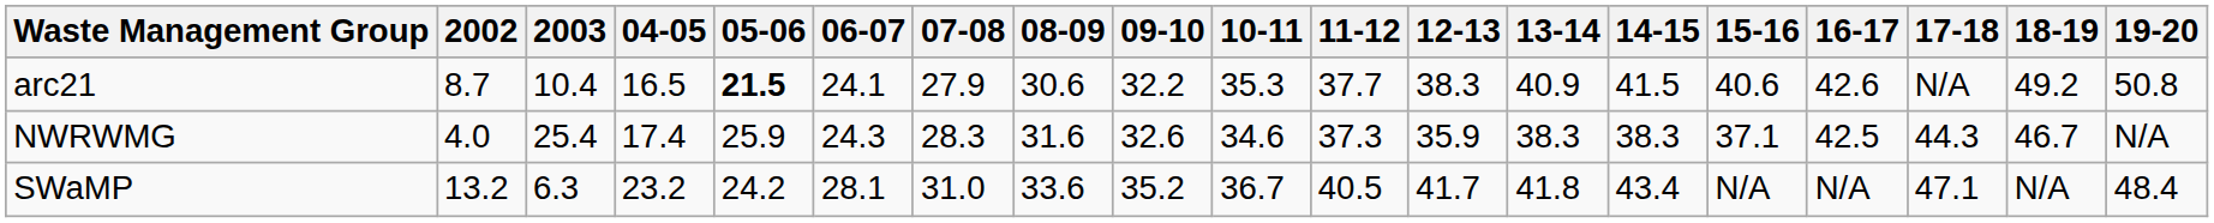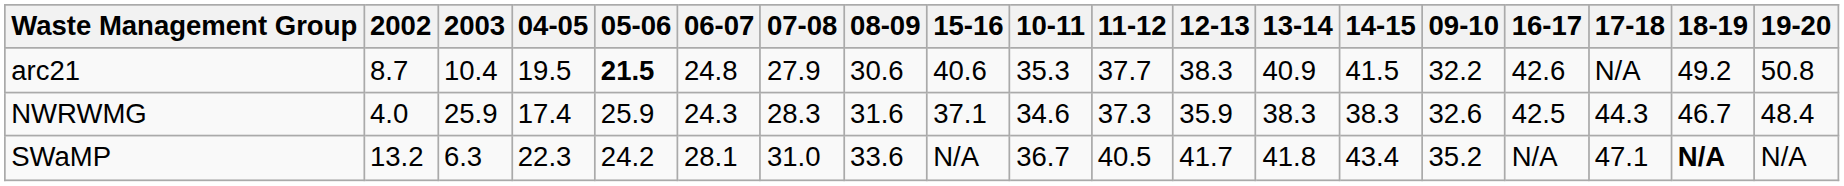 <table class="wikitable sortable" border="1">
 <tr>
 <th scope="col">Waste Management Group</th>
 <th scope="col">2002</th>
 <th scope="col">2003</th>
 <th scope="col">04-05</th>
 <th scope="col">05-06</th>
 <th scope="col">06-07</th>
 <th scope="col">07-08</th>
 <th scope="col">08-09</th>
-<th scope="col">09-10</th>
+<th scope="col">15-16</th>
 <th scope="col">10-11</th>
 <th scope="col">11-12</th>
 <th scope="col">12-13</th>
 <th scope="col">13-14</th>
 <th scope="col">14-15</th>
-<th scope="col">15-16</th>
+<th scope="col">09-10</th>
 <th scope="col">16-17</th>
 <th scope="col">17-18</th>
 <th scope="col">18-19</th>
 <th scope="col">19-20</th>
 </tr>
 <tr>
 <td>arc21</td>
 <td>8.7</td>
 <td>10.4</td>
-<td>16.5</td>
+<td>19.5</td>
 <td><strong>21.5</strong></td>
-<td>24.1</td>
+<td>24.8</td>
 <td>27.9</td>
 <td>30.6</td>
-<td>32.2</td>
+<td>40.6</td>
 <td>35.3</td>
 <td>37.7</td>
 <td>38.3</td>
 <td>40.9</td>
 <td>41.5</td>
-<td>40.6</td>
+<td>32.2</td>
 <td>42.6</td>
 <td>N/A</td>
 <td>49.2</td>
 <td>50.8</td>
 </tr>
 <tr>
 <td>NWRWMG</td>
 <td>4.0</td>
-<td>25.4</td>
+<td>25.9</td>
 <td>17.4</td>
 <td>25.9</td>
 <td>24.3</td>
 <td>28.3</td>
 <td>31.6</td>
-<td>32.6</td>
+<td>37.1</td>
 <td>34.6</td>
 <td>37.3</td>
 <td>35.9</td>
 <td>38.3</td>
 <td>38.3</td>
-<td>37.1</td>
+<td>32.6</td>
 <td>42.5</td>
 <td>44.3</td>
 <td>46.7</td>
-<td>N/A</td>
+<td>48.4</td>
 </tr>
 <tr>
 <td>SWaMP</td>
 <td>13.2</td>
 <td>6.3</td>
-<td>23.2</td>
+<td>22.3</td>
 <td>24.2</td>
 <td>28.1</td>
 <td>31.0</td>
 <td>33.6</td>
-<td>35.2</td>
+<td>N/A</td>
 <td>36.7</td>
 <td>40.5</td>
 <td>41.7</td>
 <td>41.8</td>
 <td>43.4</td>
-<td>N/A</td>
+<td>35.2</td>
 <td>N/A</td>
 <td>47.1</td>
+<td><strong>N/A</strong></td>
 <td>N/A</td>
-<td>48.4</td>
 </tr>
 </table>
